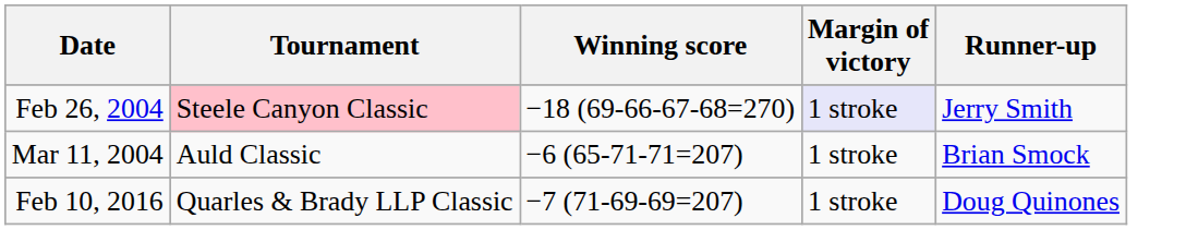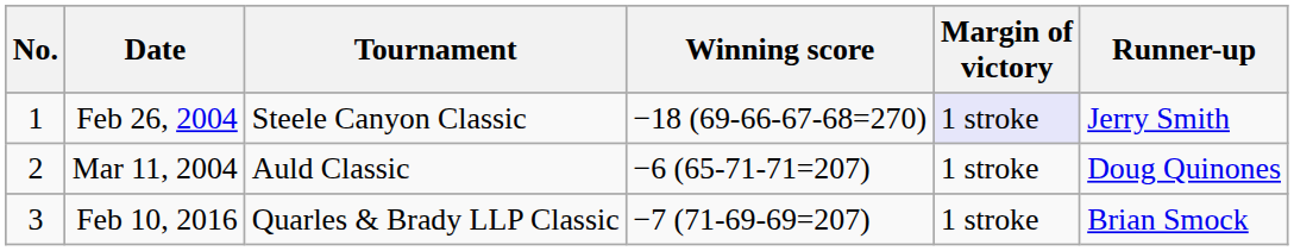 <table class="wikitable" style="font-size:95%;">
 <tr>
+<th>No.</th>
 <th>Date</th>
 <th>Tournament</th>
 <th>Winning score</th>
 <th>Margin of<br>victory</th>
 <th>Runner-up</th>
 </tr>
 <tr>
+<td align=center>1</td>
 <td align=right>Feb 26, <a href='#'>2004</a></td>
-<td style="background: pink;">Steele Canyon Classic</td>
+<td>Steele Canyon Classic</td>
 <td>−18 (69-66-67-68=270)</td>
 <td style="background: lavender;">1 stroke</td>
 <td> <a href='#'>Jerry Smith</a></td>
 </tr>
 <tr>
+<td align=center>2</td>
 <td align=right>Mar 11, 2004</td>
 <td>Auld Classic</td>
 <td>−6 (65-71-71=207)</td>
 <td>1 stroke</td>
-<td> <a href='#'>Brian Smock</a></td>
+<td> <a href='#'>Doug Quinones</a></td>
 </tr>
 <tr>
+<td align=center>3</td>
 <td align=right>Feb 10, 2016</td>
 <td>Quarles & Brady LLP Classic</td>
 <td>−7 (71-69-69=207)</td>
 <td>1 stroke</td>
-<td> <a href='#'>Doug Quinones</a></td>
+<td> <a href='#'>Brian Smock</a></td>
 </tr>
 </table>
